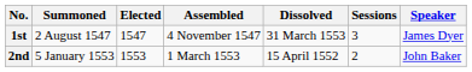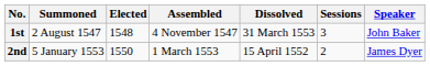 <table class="wikitable">
 <tr>
 <th>No.</th>
 <th>Summoned</th>
 <th>Elected</th>
 <th>Assembled</th>
 <th>Dissolved</th>
 <th>Sessions</th>
 <th><a href='#'>Speaker</a></th>
 </tr>
 <tr>
 <th>1st</th>
 <td>2 August 1547</td>
-<td>1547</td>
+<td>1548</td>
 <td>4 November 1547</td>
 <td>31 March 1553</td>
 <td>3</td>
-<td><a href='#'>James Dyer</a></td>
+<td><a href='#'>John Baker</a></td>
 </tr>
 <tr>
 <th>2nd</th>
 <td>5 January 1553</td>
-<td>1553</td>
+<td>1550</td>
 <td>1 March 1553</td>
 <td>15 April 1552</td>
 <td>2</td>
-<td><a href='#'>John Baker</a></td>
+<td><a href='#'>James Dyer</a></td>
 </tr>
 </table>
